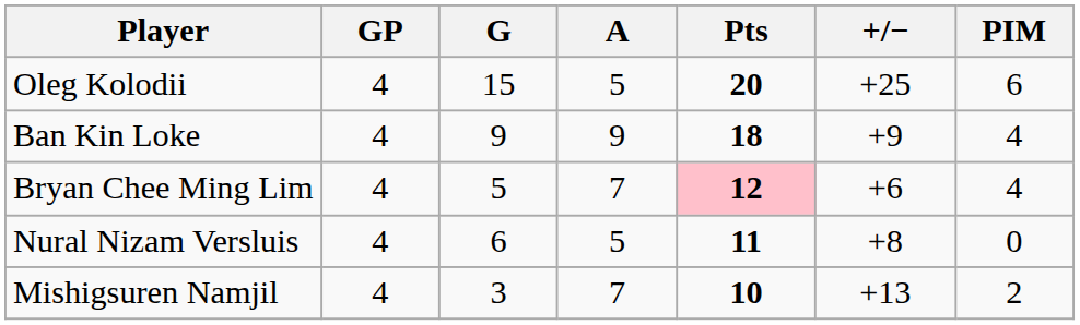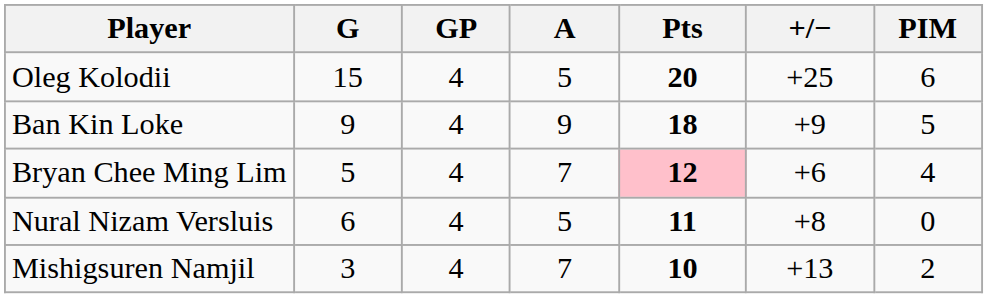 <table class="wikitable sortable" style="text-align:center;">
 <tr>
 <th>Player</th>
+<th style="width:50px;">G</th>
 <th style="width:50px;">GP</th>
-<th style="width:50px;">G</th>
 <th style="width:50px;">A</th>
 <th style="width:60px;">Pts</th>
 <th style="width:60px;">+/−</th>
 <th style="width:50px;">PIM</th>
 </tr>
 <tr>
 <td style="text-align:left;"> Oleg Kolodii</td>
+<td>15</td>
 <td>4</td>
-<td>15</td>
 <td>5</td>
 <td><strong>20</strong></td>
 <td>+25</td>
 <td>6</td>
 </tr>
 <tr>
 <td style="text-align:left;"> Ban Kin Loke</td>
+<td>9</td>
 <td>4</td>
-<td>9</td>
 <td>9</td>
 <td><strong>18</strong></td>
 <td>+9</td>
-<td>4</td>
+<td>5</td>
 </tr>
 <tr>
 <td style="text-align:left;"> Bryan Chee Ming Lim</td>
+<td>5</td>
 <td>4</td>
-<td>5</td>
 <td>7</td>
 <td style="background: pink;"><strong>12</strong></td>
 <td>+6</td>
 <td>4</td>
 </tr>
 <tr>
 <td style="text-align:left;"> Nural Nizam Versluis</td>
+<td>6</td>
 <td>4</td>
-<td>6</td>
 <td>5</td>
 <td><strong>11</strong></td>
 <td>+8</td>
 <td>0</td>
 </tr>
 <tr>
 <td style="text-align:left;"> Mishigsuren Namjil</td>
+<td>3</td>
 <td>4</td>
-<td>3</td>
 <td>7</td>
 <td><strong>10</strong></td>
 <td>+13</td>
 <td>2</td>
 </tr>
 </table>
